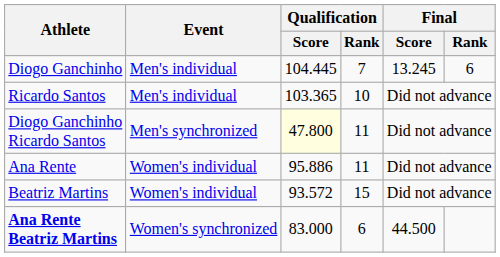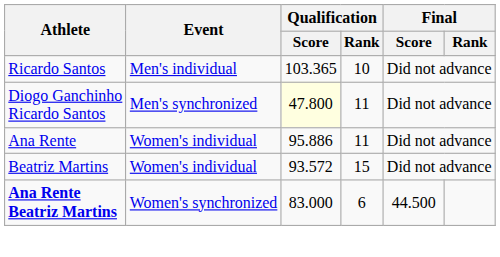 <table class=wikitable style="font-size:90%; text-align:center;">
 <tr>
 <th rowspan=2>Athlete</th>
 <th rowspan=2>Event</th>
 <th colspan=2>Qualification</th>
 <th colspan=2>Final</th>
 </tr>
 <tr style="font-size:95%">
 <th>Score</th>
 <th>Rank</th>
 <th>Score</th>
 <th>Rank</th>
-</tr>
-<tr>
-<td align=left><a href='#'>Diogo Ganchinho</a></td>
-<td align=left><a href='#'>Men's individual</a></td>
-<td>104.445</td>
-<td>7 <strong></strong></td>
-<td>13.245</td>
-<td>6</td>
 </tr>
 <tr>
 <td align=left><a href='#'>Ricardo Santos</a></td>
 <td align=left><a href='#'>Men's individual</a></td>
 <td>103.365</td>
 <td>10</td>
 <td colspan=2>Did not advance</td>
 </tr>
 <tr>
 <td align=left><a href='#'>Diogo Ganchinho</a><br><a href='#'>Ricardo Santos</a></td>
 <td align=left><a href='#'>Men's synchronized</a></td>
 <td style="background: lightyellow;">47.800</td>
 <td>11</td>
 <td colspan=2>Did not advance</td>
 </tr>
 <tr>
 <td align=left><a href='#'>Ana Rente</a></td>
 <td align=left><a href='#'>Women's individual</a></td>
 <td>95.886</td>
 <td>11</td>
 <td colspan=2>Did not advance</td>
 </tr>
 <tr>
 <td align=left><a href='#'>Beatriz Martins</a></td>
 <td align=left><a href='#'>Women's individual</a></td>
 <td>93.572</td>
 <td>15</td>
 <td colspan=2>Did not advance</td>
 </tr>
 <tr>
 <td align=left><strong><a href='#'>Ana Rente</a><br><a href='#'>Beatriz Martins</a></strong></td>
 <td align=left><a href='#'>Women's synchronized</a></td>
 <td>83.000</td>
 <td>6 <strong></strong></td>
 <td>44.500</td>
 <td></td>
 </tr>
 </table>
